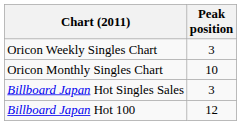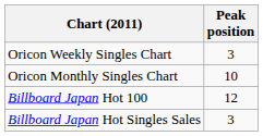 <table class="wikitable sortable" border="1">
 <tr>
 <th>Chart (2011)</th>
 <th>Peak<br>position</th>
 </tr>
 <tr>
 <td>Oricon Weekly Singles Chart</td>
 <td style="text-align:center;">3</td>
 </tr>
 <tr>
 <td>Oricon Monthly Singles Chart</td>
 <td style="text-align:center;">10</td>
 </tr>
 <tr>
+<td><em><a href='#'>Billboard Japan</a></em> Hot 100</td>
+<td style="text-align:center;">12</td>
+</tr>
+<tr>
 <td><em><a href='#'>Billboard Japan</a></em> Hot Singles Sales</td>
 <td style="text-align:center;">3</td>
 </tr>
-<tr>
-<td><em><a href='#'>Billboard Japan</a></em> Hot 100</td>
-<td style="text-align:center;">12</td>
-</tr>
 </table>
